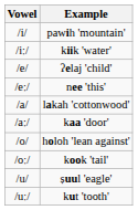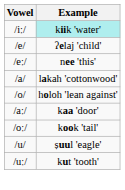 <table class="wikitable" style="text-align:center">
 <tr>
 <th>Vowel</th>
 <th>Example</th>
 </tr>
 <tr>
-<td>/i/</td>
-<td>paw<strong>i</strong>h 'mountain'</td>
-</tr>
-<tr>
 <td>/iː/</td>
-<td>k<strong>ii</strong>k 'water'</td>
+<td style="background: paleturquoise;">k<strong>ii</strong>k 'water'</td>
 </tr>
 <tr>
 <td>/e/</td>
 <td>ʔ<strong>e</strong>laj 'child'</td>
 </tr>
 <tr>
 <td>/eː/</td>
 <td>n<strong>ee</strong> 'this'</td>
 </tr>
 <tr>
 <td>/a/</td>
 <td>l<strong>a</strong>kah 'cottonwood'</td>
 </tr>
 <tr>
+<td>/o/</td>
+<td>h<strong>o</strong>loh 'lean against'</td>
+</tr>
+<tr>
 <td>/aː/</td>
 <td>k<strong>aa</strong> 'door'</td>
-</tr>
-<tr>
-<td>/o/</td>
-<td>h<strong>o</strong>loh 'lean against'</td>
 </tr>
 <tr>
 <td>/oː/</td>
 <td>k<strong>oo</strong>k 'tail'</td>
 </tr>
 <tr>
 <td>/u/</td>
 <td>ṣ<strong>uu</strong>l 'eagle'</td>
 </tr>
 <tr>
 <td>/uː/</td>
 <td>k<strong>u</strong>t 'tooth'</td>
 </tr>
 </table>
